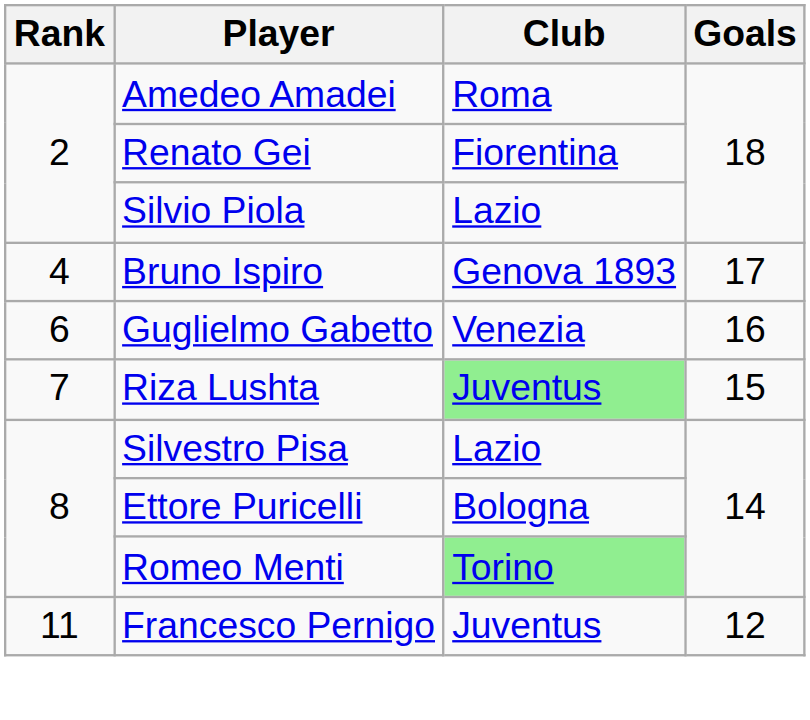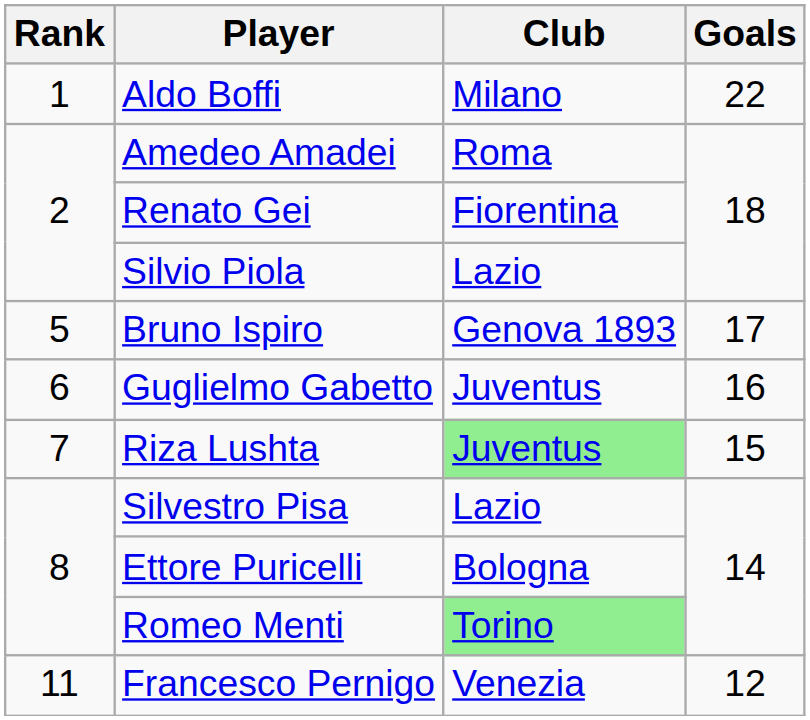 <table class="wikitable" style="text-align:center">
 <tr>
 <th>Rank</th>
 <th>Player</th>
 <th>Club</th>
 <th>Goals</th>
+</tr>
+<tr>
+<td>1</td>
+<td align="left"> <a href='#'>Aldo Boffi</a></td>
+<td align="left"><a href='#'>Milano</a></td>
+<td>22</td>
 </tr>
 <tr>
 <td rowspan="3">2</td>
 <td align="left"> <a href='#'>Amedeo Amadei</a></td>
 <td align="left"><a href='#'>Roma</a></td>
 <td rowspan="3">18</td>
 </tr>
 <tr>
 <td align="left"> <a href='#'>Renato Gei</a></td>
 <td align="left"><a href='#'>Fiorentina</a></td>
 </tr>
 <tr>
 <td align="left"> <a href='#'>Silvio Piola</a></td>
 <td align="left"><a href='#'>Lazio</a></td>
 </tr>
 <tr>
-<td>4</td>
+<td>5</td>
 <td align="left"> <a href='#'>Bruno Ispiro</a></td>
 <td align="left"><a href='#'>Genova 1893</a></td>
 <td>17</td>
 </tr>
 <tr>
 <td>6</td>
 <td align="left"> <a href='#'>Guglielmo Gabetto</a></td>
-<td align="left"><a href='#'>Venezia</a></td>
+<td align="left"><a href='#'>Juventus</a></td>
 <td>16</td>
 </tr>
 <tr>
 <td>7</td>
 <td align="left"> <a href='#'>Riza Lushta</a></td>
 <td align="left" style="background: lightgreen;"><a href='#'>Juventus</a></td>
 <td>15</td>
 </tr>
 <tr>
 <td rowspan="3">8</td>
 <td align="left"> <a href='#'>Silvestro Pisa</a></td>
 <td align="left"><a href='#'>Lazio</a></td>
 <td rowspan="3">14</td>
 </tr>
 <tr>
 <td align="left"> <a href='#'>Ettore Puricelli</a></td>
 <td align="left"><a href='#'>Bologna</a></td>
 </tr>
 <tr>
 <td align="left"> <a href='#'>Romeo Menti</a></td>
 <td align="left" style="background: lightgreen;"><a href='#'>Torino</a></td>
 </tr>
 <tr>
 <td>11</td>
 <td align="left"> <a href='#'>Francesco Pernigo</a></td>
-<td align="left"><a href='#'>Juventus</a></td>
+<td align="left"><a href='#'>Venezia</a></td>
 <td>12</td>
 </tr>
 </table>
